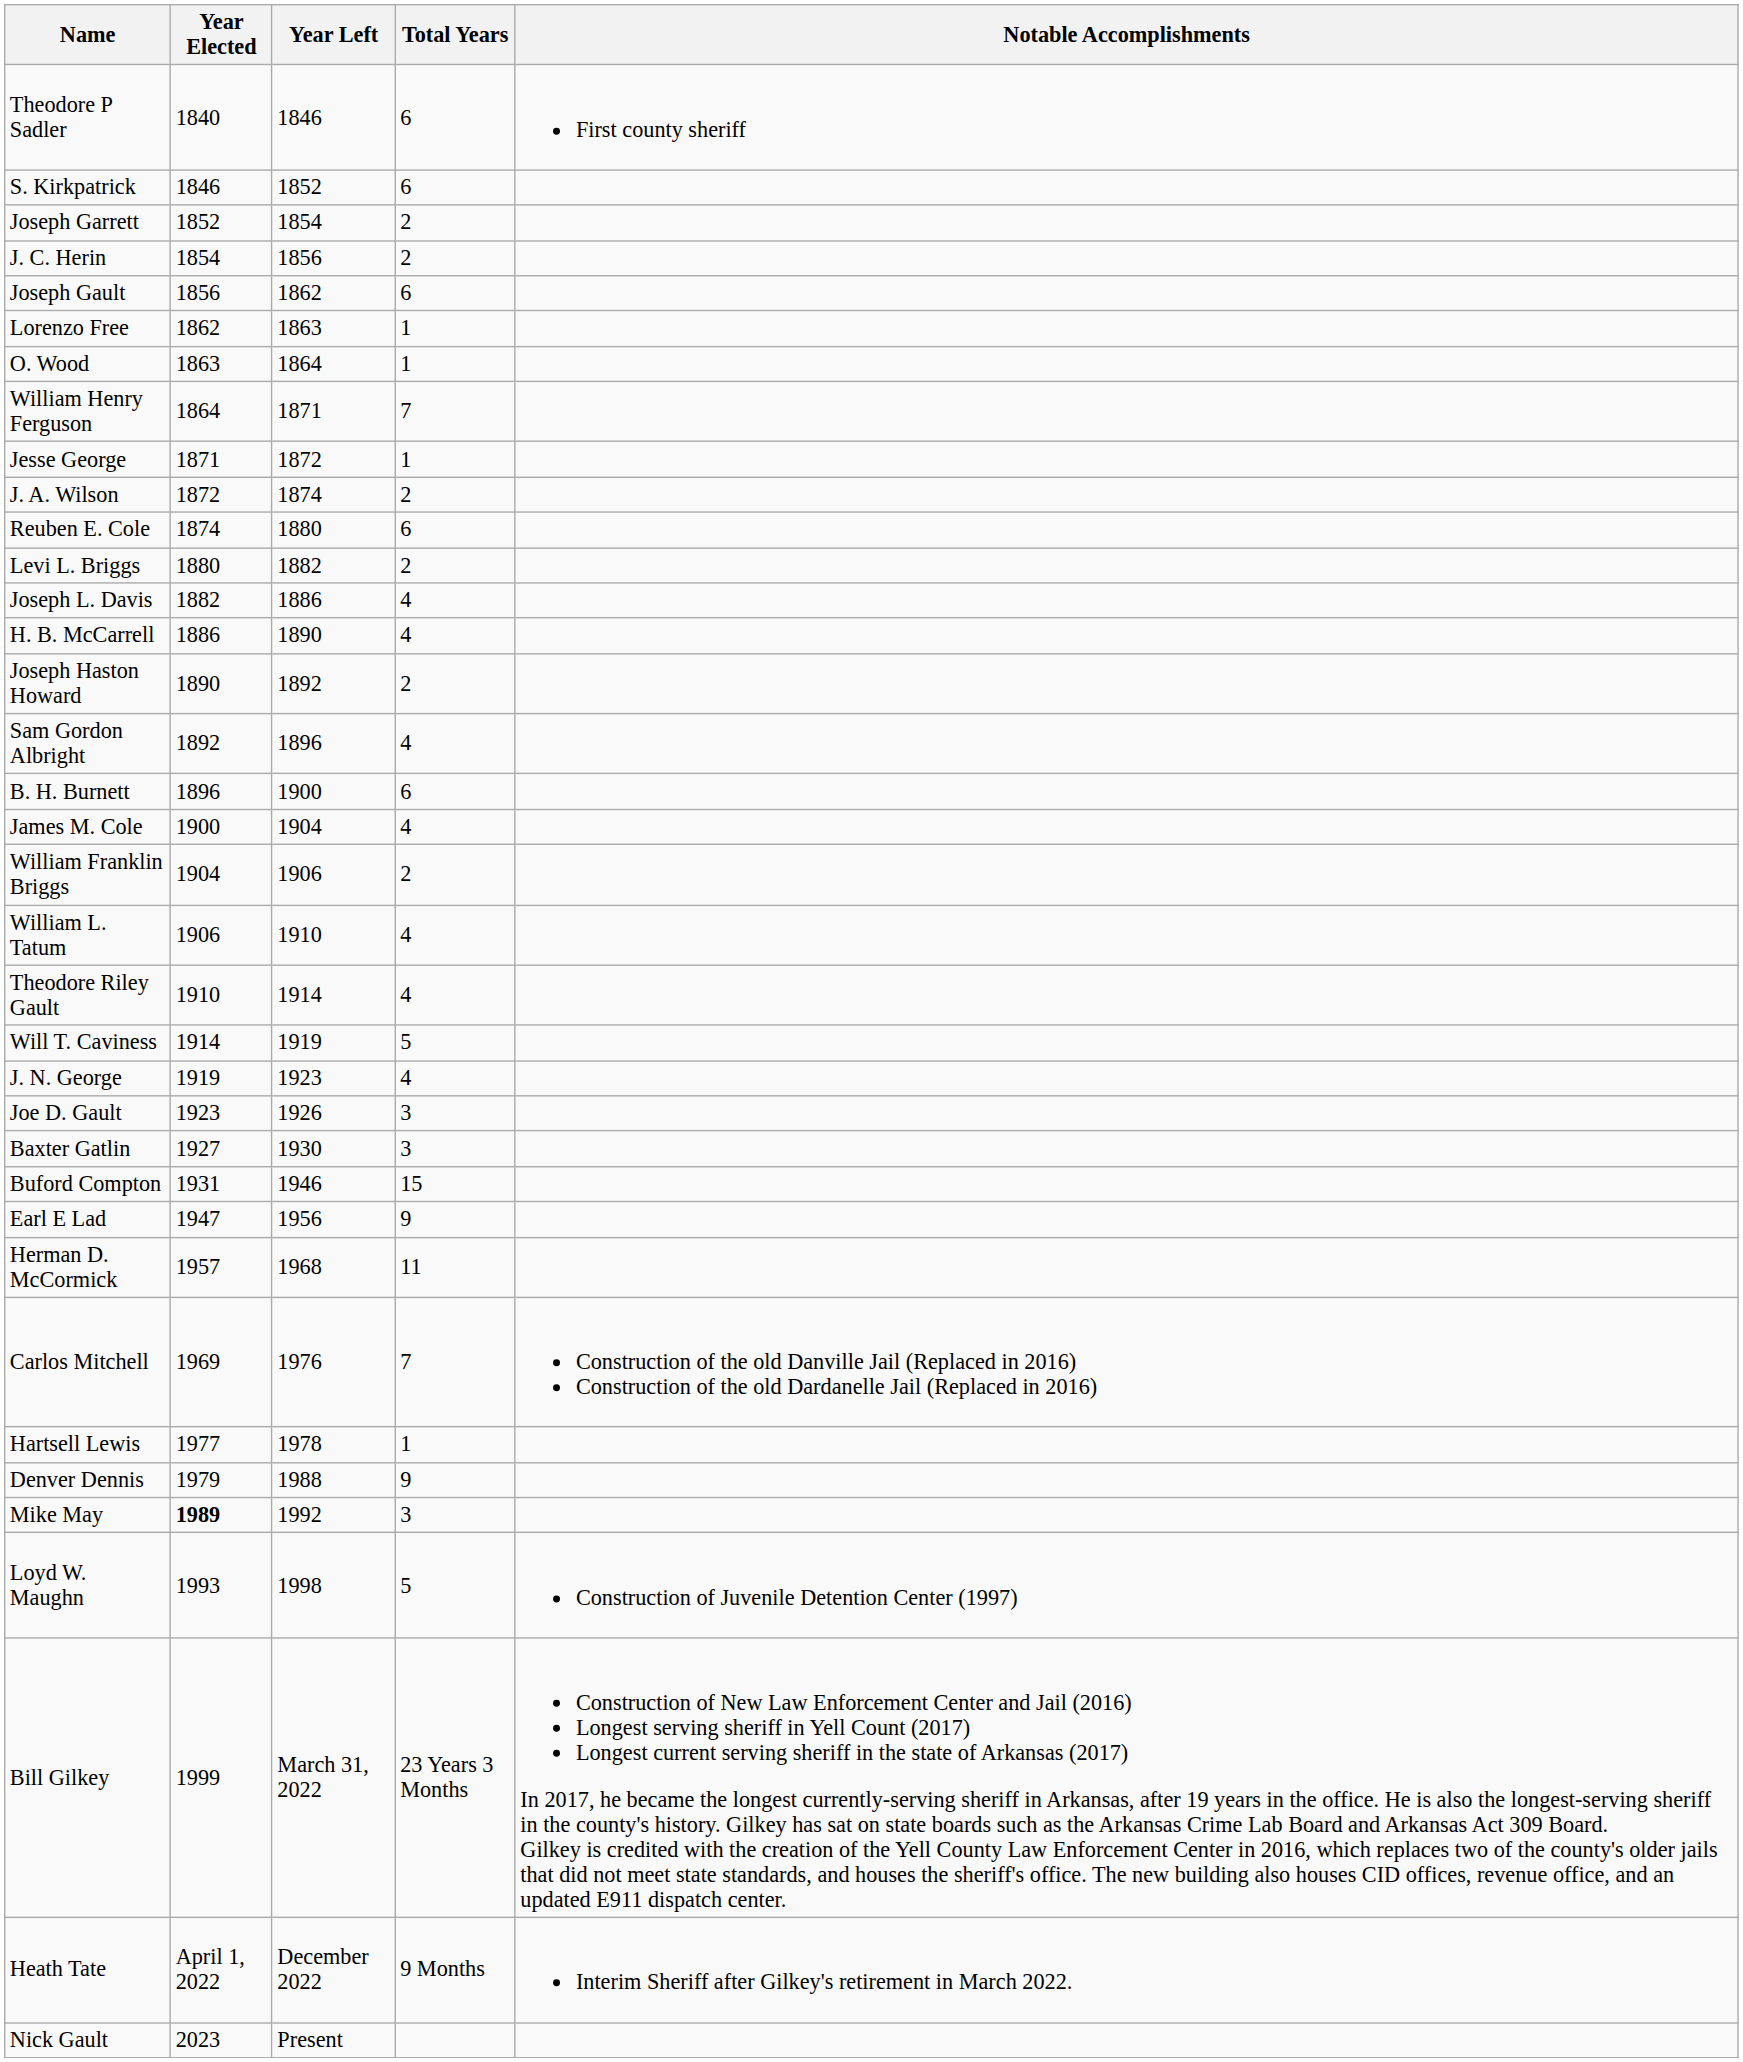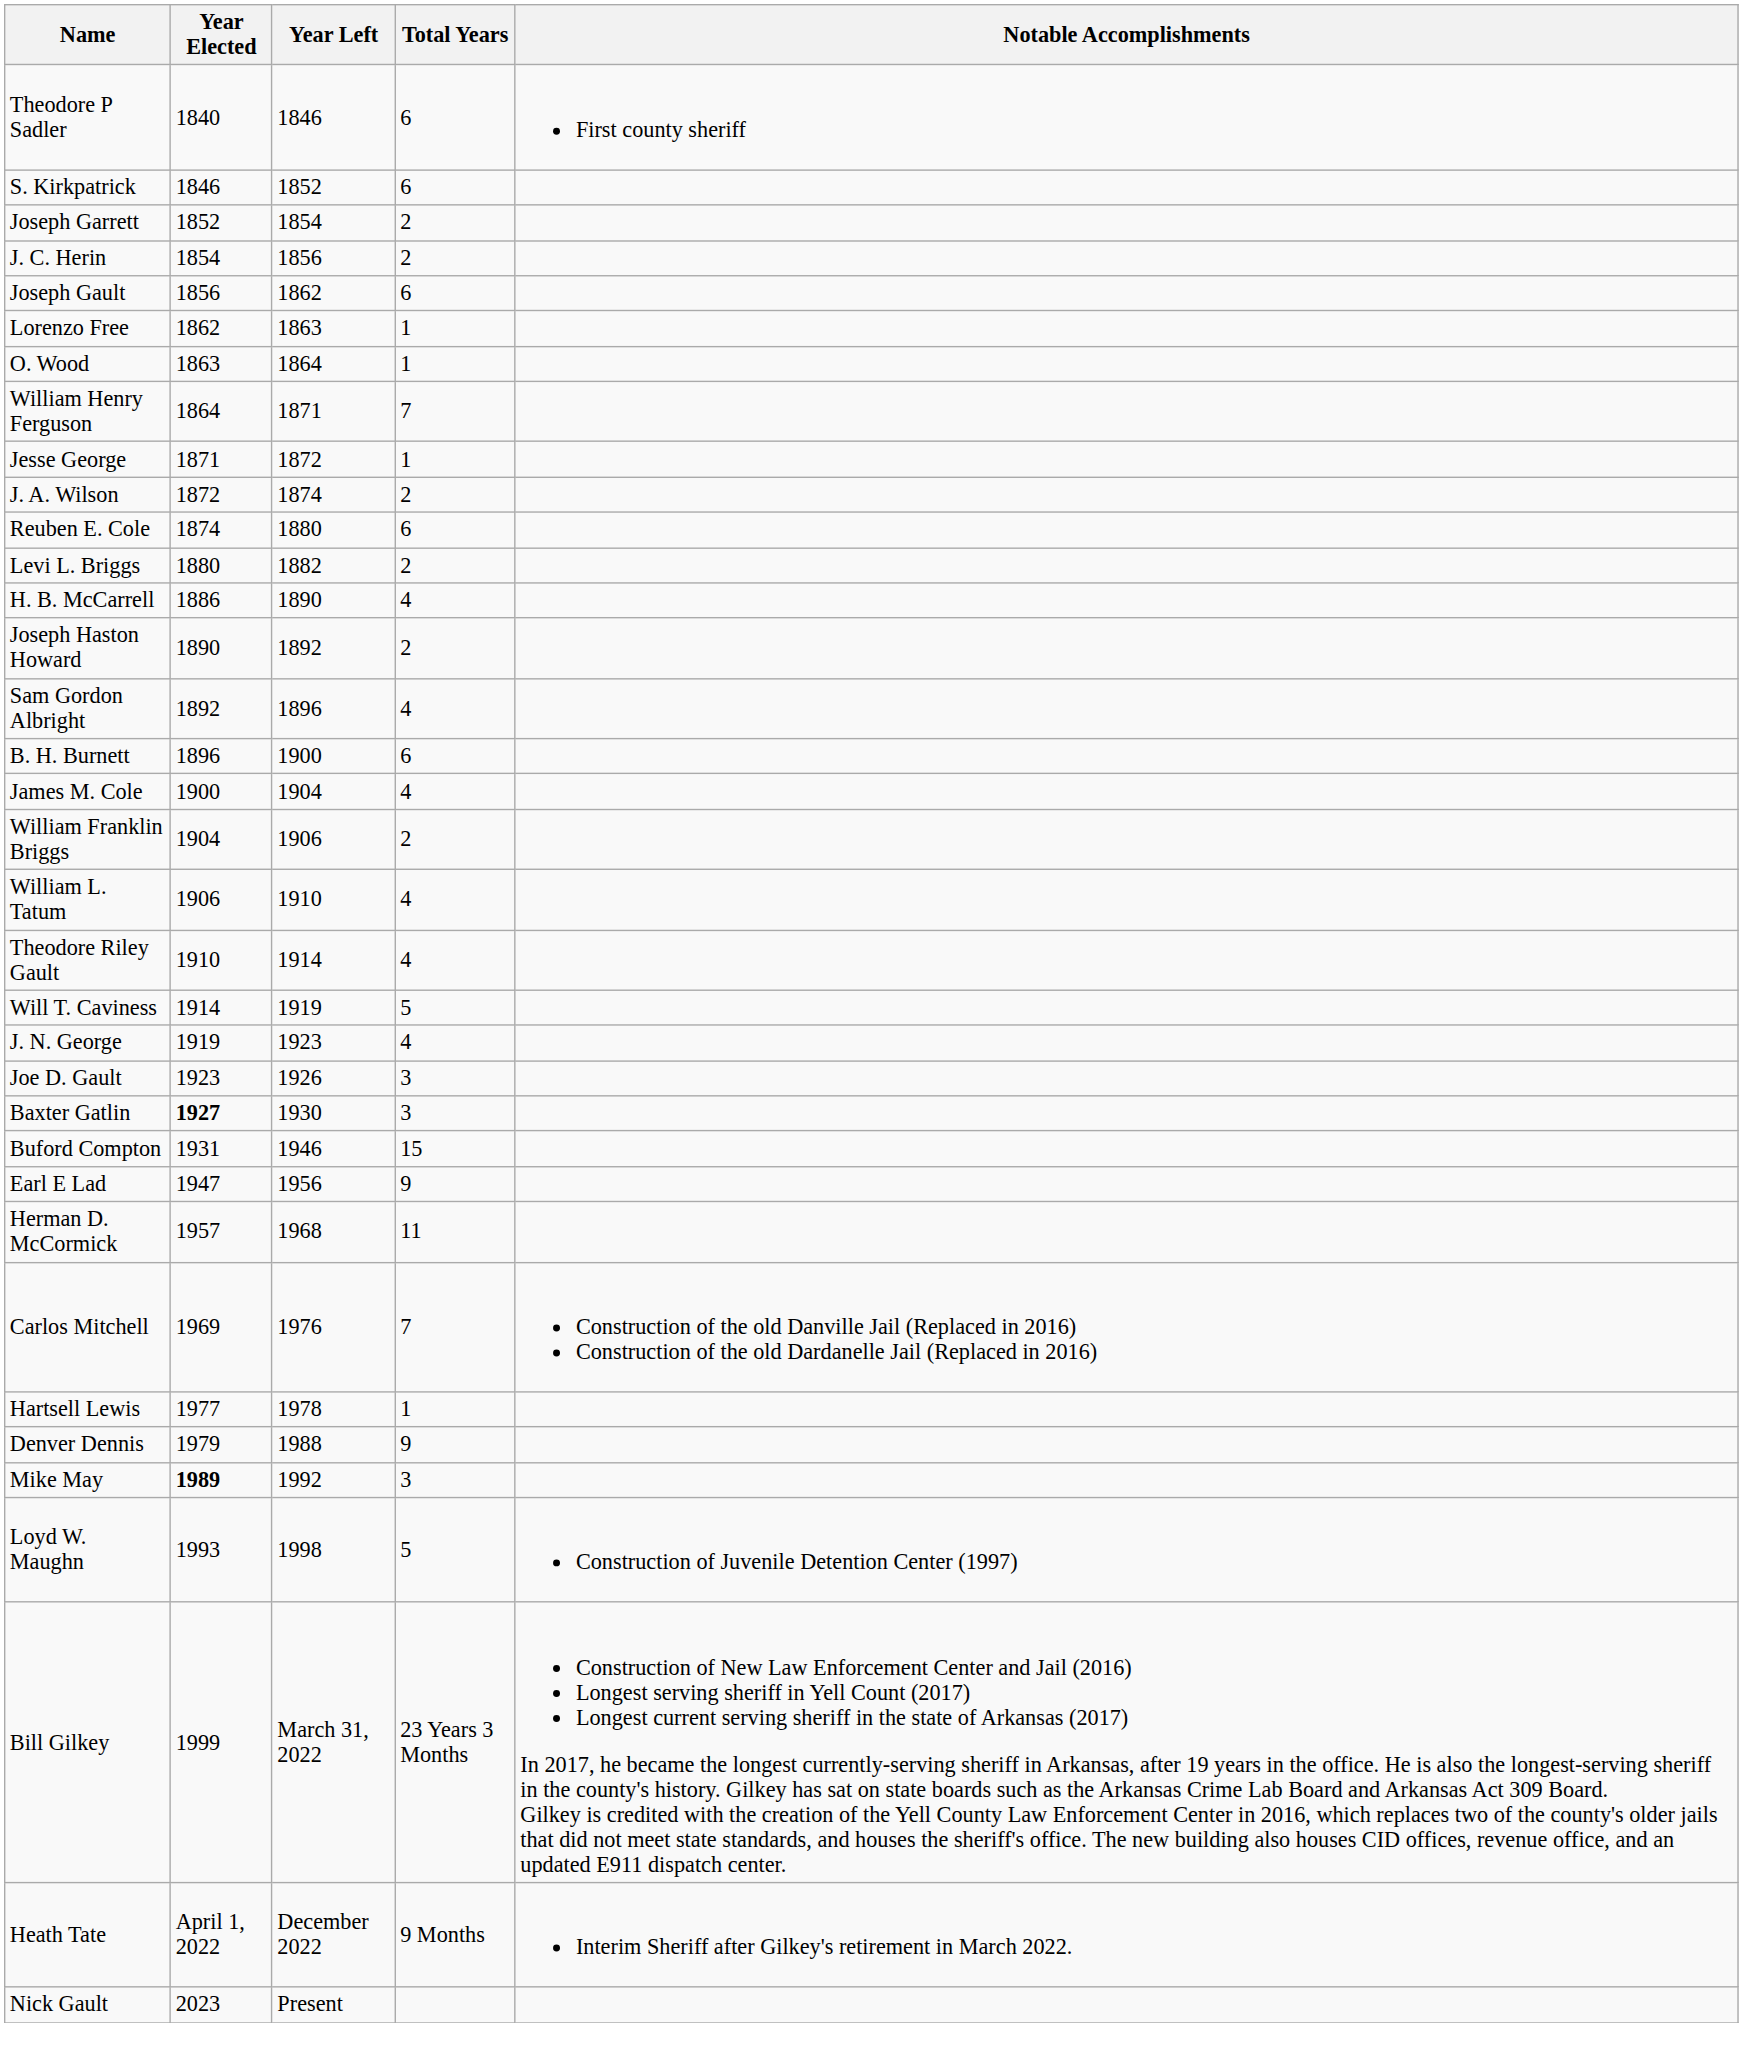 <table class="wikitable">
 <tr>
 <th>Name</th>
 <th>Year Elected</th>
 <th>Year Left</th>
 <th>Total Years</th>
 <th>Notable Accomplishments</th>
 </tr>
 <tr>
 <td>Theodore P Sadler</td>
 <td>1840</td>
 <td>1846</td>
 <td>6</td>
 <td><br><ul><li>First county sheriff</li></ul></td>
 </tr>
 <tr>
 <td>S. Kirkpatrick</td>
 <td>1846</td>
 <td>1852</td>
 <td>6</td>
 <td></td>
 </tr>
 <tr>
 <td>Joseph Garrett</td>
 <td>1852</td>
 <td>1854</td>
 <td>2</td>
 <td></td>
 </tr>
 <tr>
 <td>J. C. Herin</td>
 <td>1854</td>
 <td>1856</td>
 <td>2</td>
 <td></td>
 </tr>
 <tr>
 <td>Joseph Gault</td>
 <td>1856</td>
 <td>1862</td>
 <td>6</td>
 <td></td>
 </tr>
 <tr>
 <td>Lorenzo Free</td>
 <td>1862</td>
 <td>1863</td>
 <td>1</td>
 <td></td>
 </tr>
 <tr>
 <td>O. Wood</td>
 <td>1863</td>
 <td>1864</td>
 <td>1</td>
 <td></td>
 </tr>
 <tr>
 <td>William Henry Ferguson</td>
 <td>1864</td>
 <td>1871</td>
 <td>7</td>
 <td></td>
 </tr>
 <tr>
 <td>Jesse George</td>
 <td>1871</td>
 <td>1872</td>
 <td>1</td>
 <td></td>
 </tr>
 <tr>
 <td>J. A. Wilson</td>
 <td>1872</td>
 <td>1874</td>
 <td>2</td>
 <td></td>
 </tr>
 <tr>
 <td>Reuben E. Cole</td>
 <td>1874</td>
 <td>1880</td>
 <td>6</td>
 <td></td>
 </tr>
 <tr>
 <td>Levi L. Briggs</td>
 <td>1880</td>
 <td>1882</td>
 <td>2</td>
 <td></td>
 </tr>
 <tr>
-<td>Joseph L. Davis</td>
-<td>1882</td>
-<td>1886</td>
-<td>4</td>
-<td></td>
-</tr>
-<tr>
 <td>H. B. McCarrell</td>
 <td>1886</td>
 <td>1890</td>
 <td>4</td>
 <td></td>
 </tr>
 <tr>
 <td>Joseph Haston Howard</td>
 <td>1890</td>
 <td>1892</td>
 <td>2</td>
 <td></td>
 </tr>
 <tr>
 <td>Sam Gordon Albright</td>
 <td>1892</td>
 <td>1896</td>
 <td>4</td>
 <td></td>
 </tr>
 <tr>
 <td>B. H. Burnett</td>
 <td>1896</td>
 <td>1900</td>
 <td>6</td>
 <td></td>
 </tr>
 <tr>
 <td>James M. Cole</td>
 <td>1900</td>
 <td>1904</td>
 <td>4</td>
 <td></td>
 </tr>
 <tr>
 <td>William Franklin Briggs</td>
 <td>1904</td>
 <td>1906</td>
 <td>2</td>
 <td></td>
 </tr>
 <tr>
 <td>William L. Tatum</td>
 <td>1906</td>
 <td>1910</td>
 <td>4</td>
 <td></td>
 </tr>
 <tr>
 <td>Theodore Riley Gault</td>
 <td>1910</td>
 <td>1914</td>
 <td>4</td>
 <td></td>
 </tr>
 <tr>
 <td>Will T. Caviness</td>
 <td>1914</td>
 <td>1919</td>
 <td>5</td>
 <td></td>
 </tr>
 <tr>
 <td>J. N. George</td>
 <td>1919</td>
 <td>1923</td>
 <td>4</td>
 <td></td>
 </tr>
 <tr>
 <td>Joe D. Gault</td>
 <td>1923</td>
 <td>1926</td>
 <td>3</td>
 <td></td>
 </tr>
 <tr>
 <td>Baxter Gatlin</td>
-<td>1927</td>
+<td><strong>1927</strong></td>
 <td>1930</td>
 <td>3</td>
 <td></td>
 </tr>
 <tr>
 <td>Buford Compton</td>
 <td>1931</td>
 <td>1946</td>
 <td>15</td>
 <td></td>
 </tr>
 <tr>
 <td>Earl E Lad</td>
 <td>1947</td>
 <td>1956</td>
 <td>9</td>
 <td></td>
 </tr>
 <tr>
 <td>Herman D. McCormick</td>
 <td>1957</td>
 <td>1968</td>
 <td>11</td>
 <td></td>
 </tr>
 <tr>
 <td>Carlos Mitchell</td>
 <td>1969</td>
 <td>1976</td>
 <td>7</td>
 <td><br><ul><li>Construction of the old Danville Jail (Replaced in 2016)</li><li>Construction of the old Dardanelle Jail (Replaced in 2016)</li></ul></td>
 </tr>
 <tr>
 <td>Hartsell Lewis</td>
 <td>1977</td>
 <td>1978</td>
 <td>1</td>
 <td></td>
 </tr>
 <tr>
 <td>Denver Dennis</td>
 <td>1979</td>
 <td>1988</td>
 <td>9</td>
 <td></td>
 </tr>
 <tr>
 <td>Mike May</td>
 <td><strong>1989</strong></td>
 <td>1992</td>
 <td>3</td>
 <td></td>
 </tr>
 <tr>
 <td>Loyd W. Maughn</td>
 <td>1993</td>
 <td>1998</td>
 <td>5</td>
 <td><br><ul><li>Construction of Juvenile Detention Center (1997)</li></ul></td>
 </tr>
 <tr>
 <td>Bill Gilkey</td>
 <td>1999</td>
 <td>March 31, 2022</td>
 <td>23 Years 3 Months</td>
 <td><br><ul><li>Construction of New Law Enforcement Center and Jail (2016)</li><li>Longest serving sheriff in Yell Count (2017)</li><li>Longest current serving sheriff in the state of Arkansas (2017)</li></ul>In 2017, he became the longest currently-serving sheriff in Arkansas, after 19 years in the office. He is also the longest-serving sheriff in the county's history. Gilkey has sat on state boards such as the Arkansas Crime Lab Board and Arkansas Act 309 Board.<br>Gilkey is credited with the creation of the Yell County Law Enforcement Center in 2016, which replaces two of the county's older jails that did not meet state standards, and houses the sheriff's office. The new building also houses CID offices, revenue office, and an updated E911 dispatch center.</td>
 </tr>
 <tr>
 <td>Heath Tate</td>
 <td>April 1, 2022</td>
 <td>December 2022</td>
 <td>9 Months</td>
 <td><br><ul><li>Interim Sheriff after Gilkey's retirement in March 2022.</li></ul></td>
 </tr>
 <tr>
 <td>Nick Gault</td>
 <td>2023</td>
 <td>Present</td>
 <td></td>
 </tr>
 </table>
